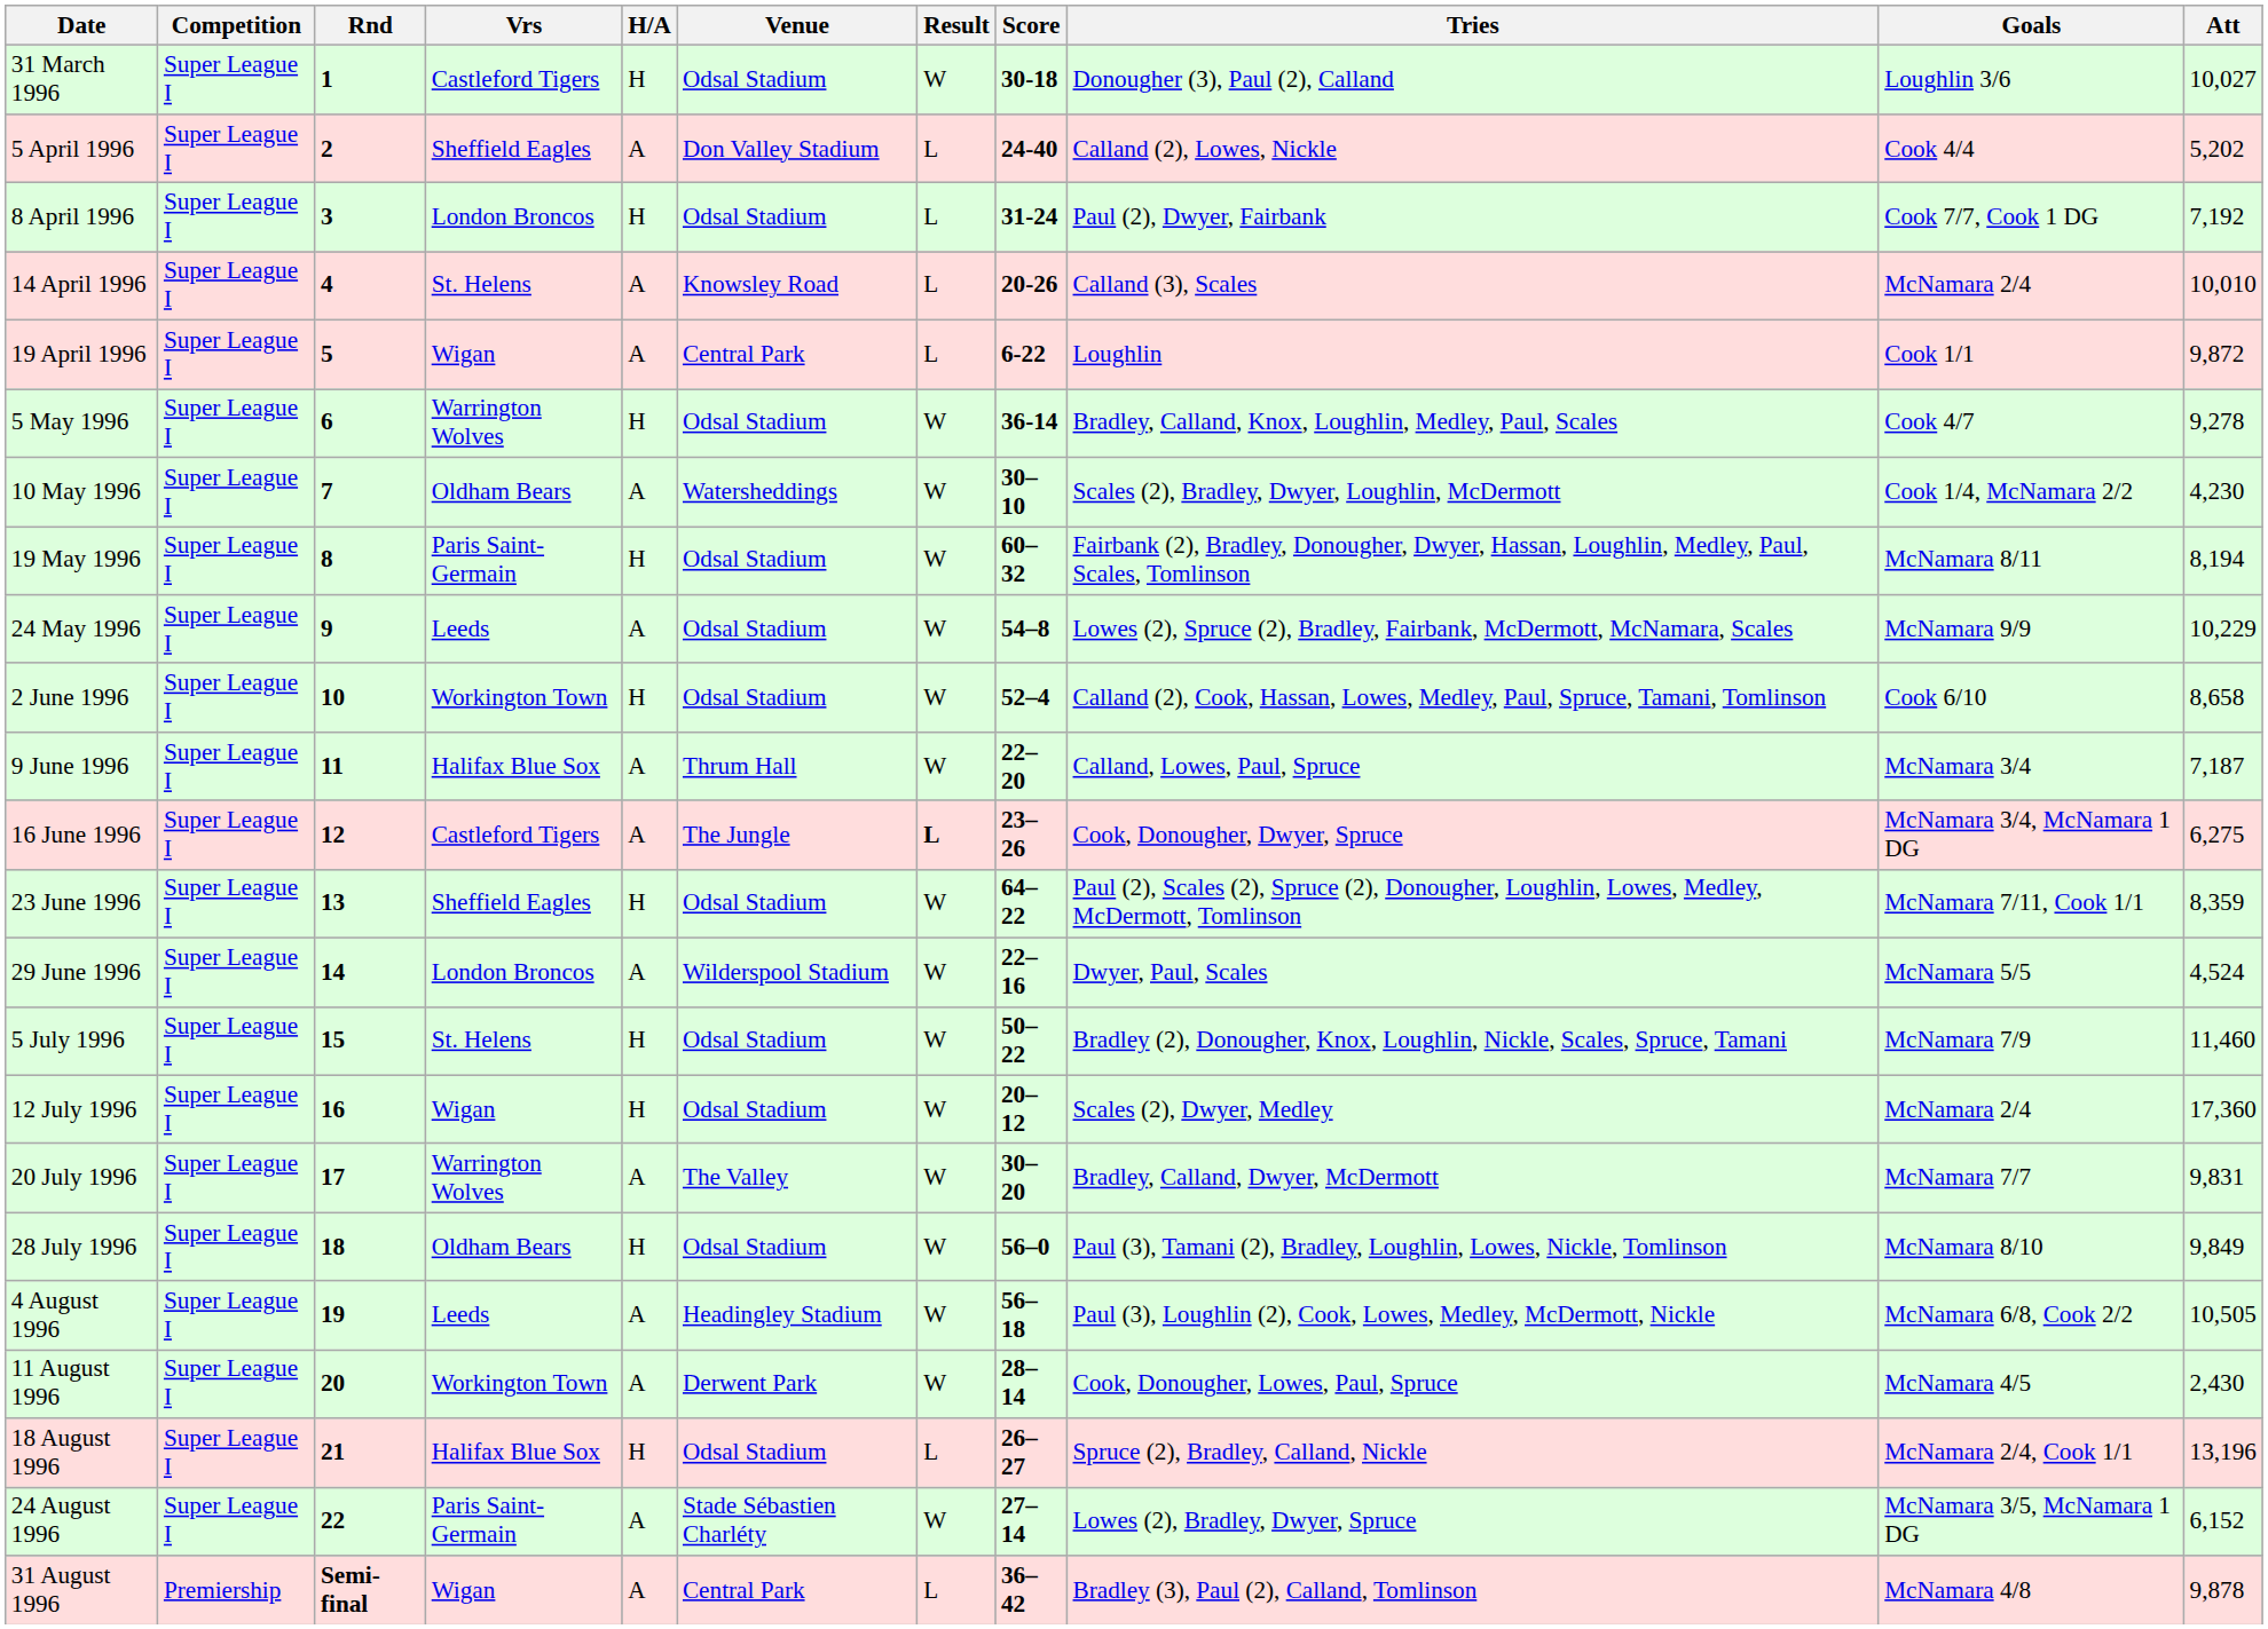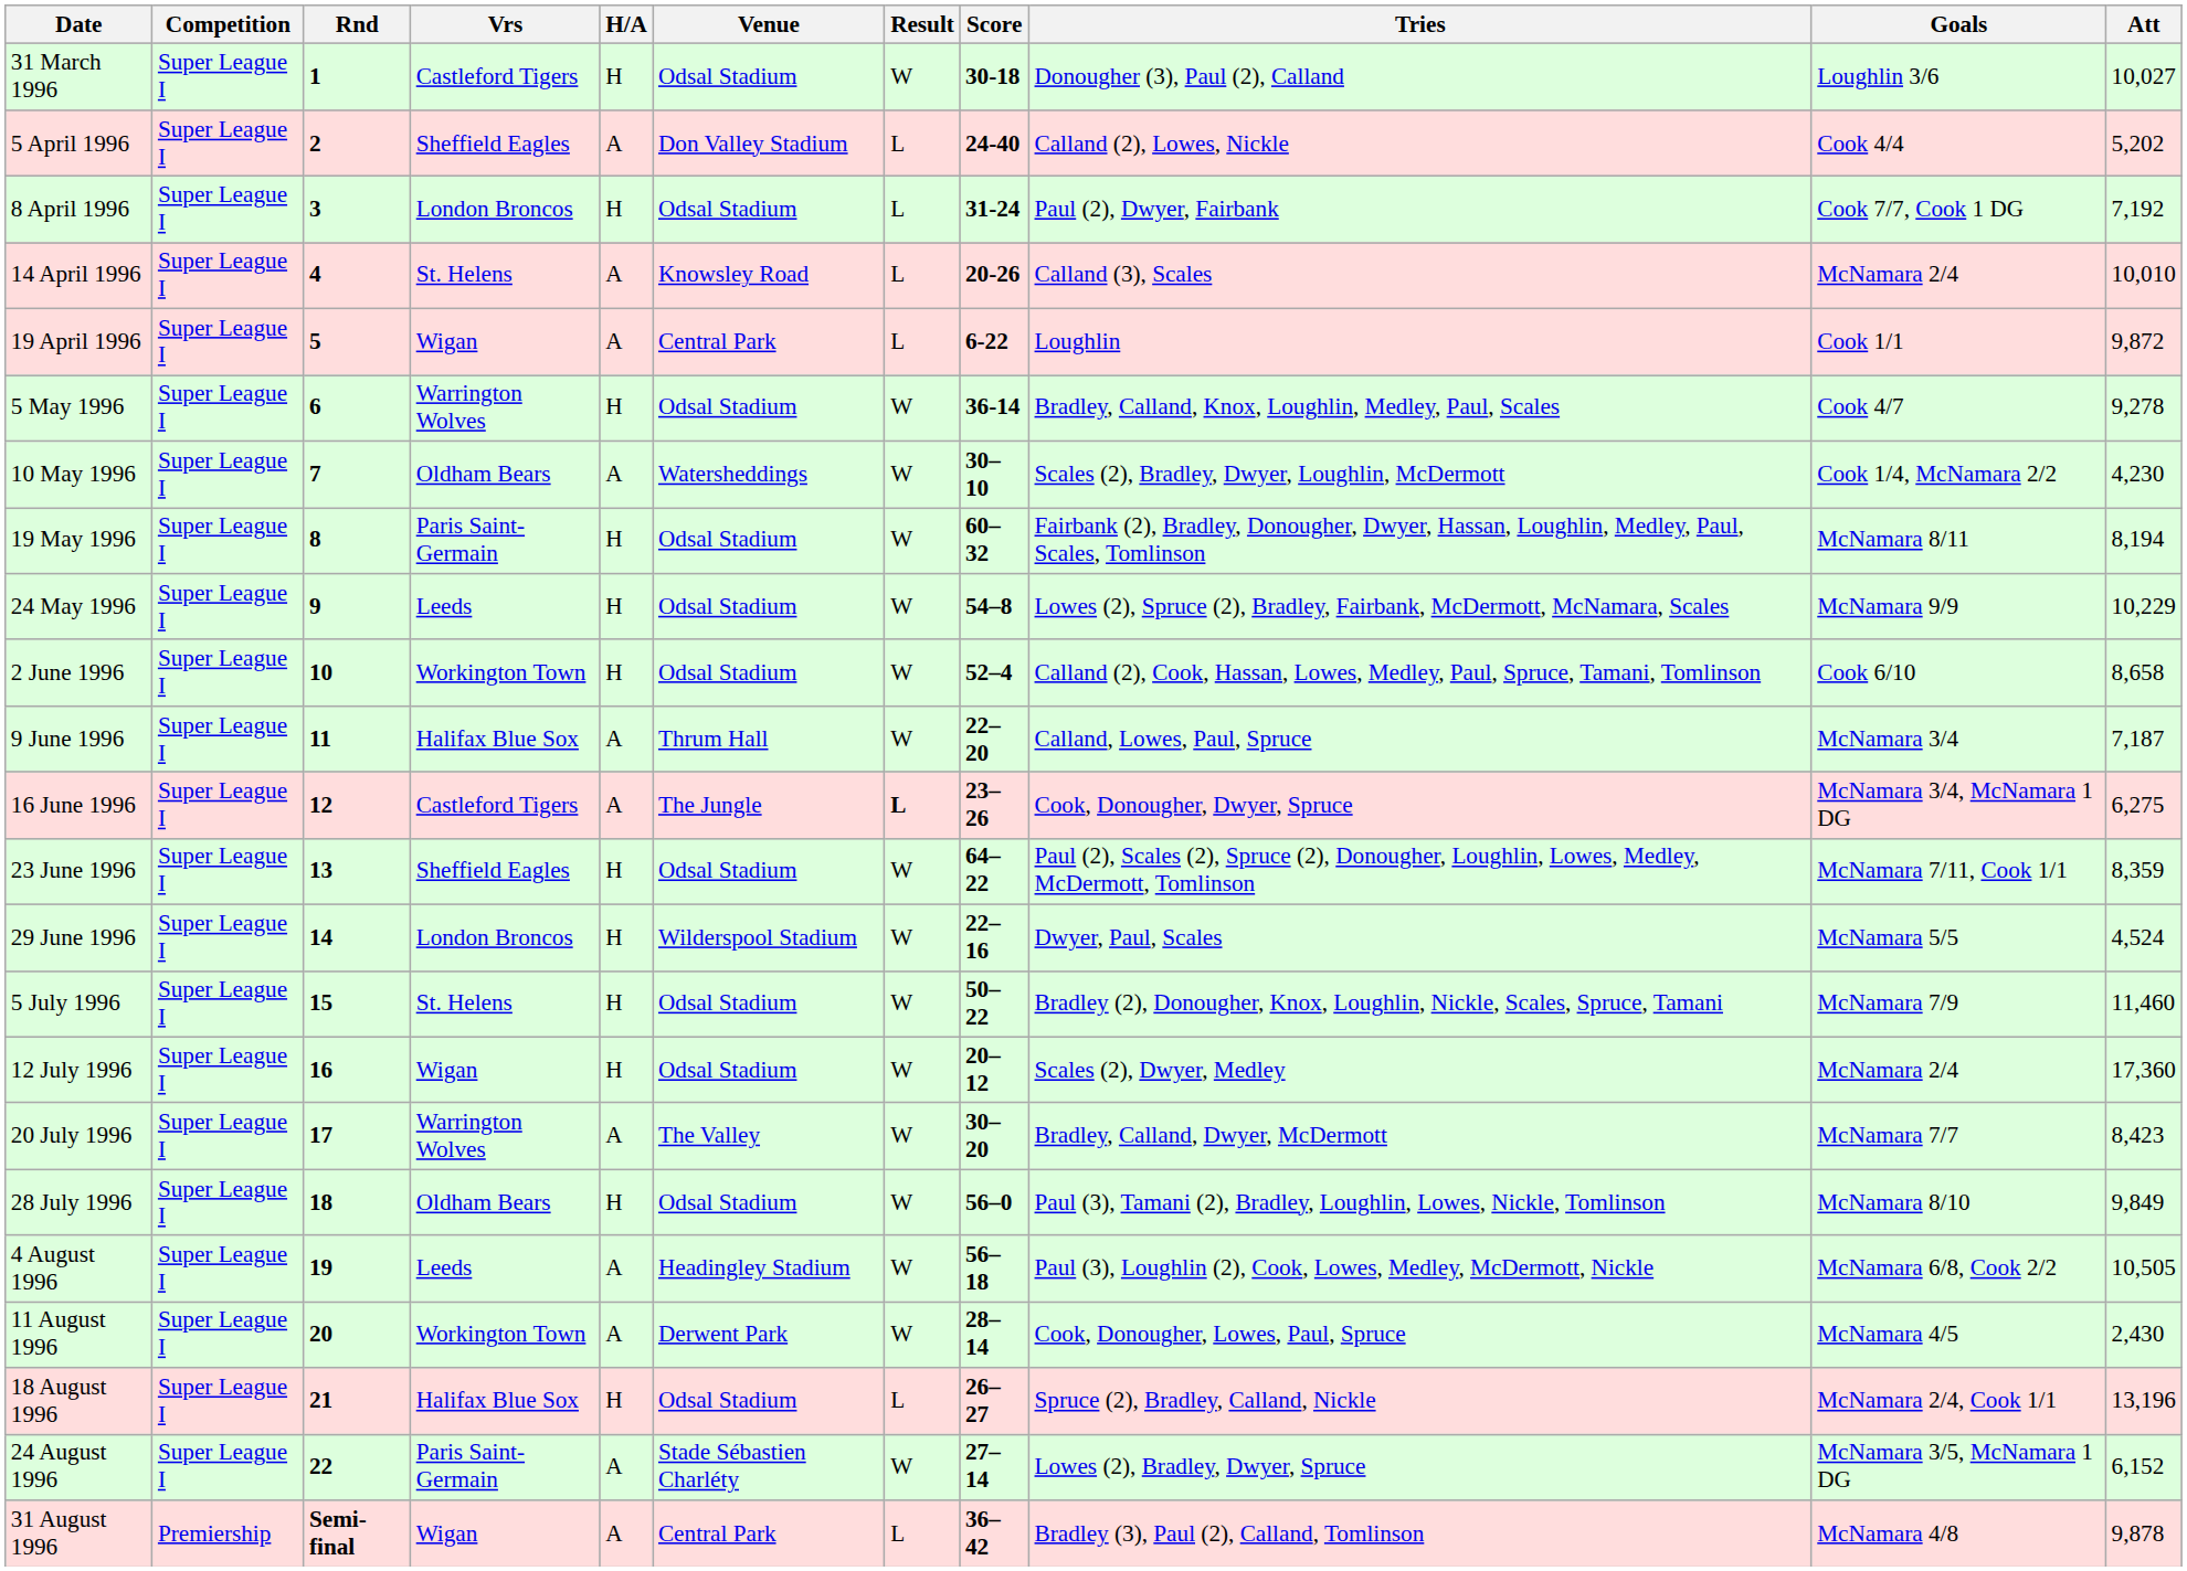 <table class="wikitable" style="font-size:85%; width:100%">
 <tr>
 <th>Date</th>
 <th>Competition</th>
 <th>Rnd</th>
 <th>Vrs</th>
 <th>H/A</th>
 <th>Venue</th>
 <th>Result</th>
 <th>Score</th>
 <th>Tries</th>
 <th>Goals</th>
 <th>Att</th>
 </tr>
 <tr style="background:#ddffdd;" width=20|>
 <td>31 March 1996</td>
 <td><a href='#'>Super League I</a></td>
 <td><strong>1</strong></td>
 <td> <a href='#'>Castleford Tigers</a></td>
 <td>H</td>
 <td><a href='#'>Odsal Stadium</a></td>
 <td>W</td>
 <td><strong>30-18</strong></td>
 <td><a href='#'>Donougher</a> (3), <a href='#'>Paul</a> (2), <a href='#'>Calland</a></td>
 <td><a href='#'>Loughlin</a> 3/6</td>
 <td>10,027</td>
 </tr>
 <tr style="background:#ffdddd;" width=20|>
 <td>5 April 1996</td>
 <td><a href='#'>Super League I</a></td>
 <td><strong>2</strong></td>
 <td> <a href='#'>Sheffield Eagles</a></td>
 <td>A</td>
 <td><a href='#'>Don Valley Stadium</a></td>
 <td>L</td>
 <td><strong>24-40</strong></td>
 <td><a href='#'>Calland</a> (2), <a href='#'>Lowes</a>, <a href='#'>Nickle</a></td>
 <td><a href='#'>Cook</a> 4/4</td>
 <td>5,202</td>
 </tr>
 <tr style="background:#ddffdd;" width=20|>
 <td>8 April 1996</td>
 <td><a href='#'>Super League I</a></td>
 <td><strong>3</strong></td>
 <td> <a href='#'>London Broncos</a></td>
 <td>H</td>
 <td><a href='#'>Odsal Stadium</a></td>
 <td>L</td>
 <td><strong>31-24</strong></td>
 <td><a href='#'>Paul</a> (2), <a href='#'>Dwyer</a>, <a href='#'>Fairbank</a></td>
 <td><a href='#'>Cook</a> 7/7, <a href='#'>Cook</a> 1 DG</td>
 <td>7,192</td>
 </tr>
 <tr style="background:#ffdddd;" width=20|>
 <td>14 April 1996</td>
 <td><a href='#'>Super League I</a></td>
 <td><strong>4</strong></td>
 <td> <a href='#'>St. Helens</a></td>
 <td>A</td>
 <td><a href='#'>Knowsley Road</a></td>
 <td>L</td>
 <td><strong>20-26</strong></td>
 <td><a href='#'>Calland</a> (3), <a href='#'>Scales</a></td>
 <td><a href='#'>McNamara</a> 2/4</td>
 <td>10,010</td>
 </tr>
 <tr style="background:#ffdddd;" width=20|>
 <td>19 April 1996</td>
 <td><a href='#'>Super League I</a></td>
 <td><strong>5</strong></td>
 <td> <a href='#'>Wigan</a></td>
 <td>A</td>
 <td><a href='#'>Central Park</a></td>
 <td>L</td>
 <td><strong>6-22</strong></td>
 <td><a href='#'>Loughlin</a></td>
 <td><a href='#'>Cook</a> 1/1</td>
 <td>9,872</td>
 </tr>
 <tr style="background:#ddffdd;" width=20|>
 <td>5 May 1996</td>
 <td><a href='#'>Super League I</a></td>
 <td><strong>6</strong></td>
 <td> <a href='#'>Warrington Wolves</a></td>
 <td>H</td>
 <td><a href='#'>Odsal Stadium</a></td>
 <td>W</td>
 <td><strong>36-14</strong></td>
 <td><a href='#'>Bradley</a>, <a href='#'>Calland</a>, <a href='#'>Knox</a>, <a href='#'>Loughlin</a>, <a href='#'>Medley</a>, <a href='#'>Paul</a>, <a href='#'>Scales</a></td>
 <td><a href='#'>Cook</a> 4/7</td>
 <td>9,278</td>
 </tr>
 <tr style="background:#ddffdd;" width=20|>
 <td>10 May 1996</td>
 <td><a href='#'>Super League I</a></td>
 <td><strong>7</strong></td>
 <td> <a href='#'>Oldham Bears</a></td>
 <td>A</td>
 <td><a href='#'>Watersheddings</a></td>
 <td>W</td>
 <td><strong>30–10</strong></td>
 <td><a href='#'>Scales</a> (2), <a href='#'>Bradley</a>, <a href='#'>Dwyer</a>, <a href='#'>Loughlin</a>, <a href='#'>McDermott</a></td>
 <td><a href='#'>Cook</a> 1/4, <a href='#'>McNamara</a> 2/2</td>
 <td>4,230</td>
 </tr>
 <tr style="background:#ddffdd;" width=20|>
 <td>19 May 1996</td>
 <td><a href='#'>Super League I</a></td>
 <td><strong>8</strong></td>
 <td> <a href='#'>Paris Saint-Germain</a></td>
 <td>H</td>
 <td><a href='#'>Odsal Stadium</a></td>
 <td>W</td>
 <td><strong>60–32</strong></td>
 <td><a href='#'>Fairbank</a> (2), <a href='#'>Bradley</a>, <a href='#'>Donougher</a>, <a href='#'>Dwyer</a>, <a href='#'>Hassan</a>, <a href='#'>Loughlin</a>, <a href='#'>Medley</a>, <a href='#'>Paul</a>, <a href='#'>Scales</a>, <a href='#'>Tomlinson</a></td>
 <td><a href='#'>McNamara</a> 8/11</td>
 <td>8,194</td>
 </tr>
 <tr style="background:#ddffdd;" width=20|>
 <td>24 May 1996</td>
 <td><a href='#'>Super League I</a></td>
 <td><strong>9</strong></td>
 <td> <a href='#'>Leeds</a></td>
-<td>A</td>
+<td>H</td>
 <td><a href='#'>Odsal Stadium</a></td>
 <td>W</td>
 <td><strong>54–8</strong></td>
 <td><a href='#'>Lowes</a> (2), <a href='#'>Spruce</a> (2), <a href='#'>Bradley</a>, <a href='#'>Fairbank</a>, <a href='#'>McDermott</a>, <a href='#'>McNamara</a>, <a href='#'>Scales</a></td>
 <td><a href='#'>McNamara</a> 9/9</td>
 <td>10,229</td>
 </tr>
 <tr style="background:#ddffdd;" width=20|>
 <td>2 June 1996</td>
 <td><a href='#'>Super League I</a></td>
 <td><strong>10</strong></td>
 <td> <a href='#'>Workington Town</a></td>
 <td>H</td>
 <td><a href='#'>Odsal Stadium</a></td>
 <td>W</td>
 <td><strong>52–4</strong></td>
 <td><a href='#'>Calland</a> (2), <a href='#'>Cook</a>, <a href='#'>Hassan</a>, <a href='#'>Lowes</a>, <a href='#'>Medley</a>, <a href='#'>Paul</a>, <a href='#'>Spruce</a>, <a href='#'>Tamani</a>, <a href='#'>Tomlinson</a></td>
 <td><a href='#'>Cook</a> 6/10</td>
 <td>8,658</td>
 </tr>
 <tr style="background:#ddffdd;" width=20|>
 <td>9 June 1996</td>
 <td><a href='#'>Super League I</a></td>
 <td><strong>11</strong></td>
 <td> <a href='#'>Halifax Blue Sox</a></td>
 <td>A</td>
 <td><a href='#'>Thrum Hall</a></td>
 <td>W</td>
 <td><strong>22–20</strong></td>
 <td><a href='#'>Calland</a>, <a href='#'>Lowes</a>, <a href='#'>Paul</a>, <a href='#'>Spruce</a></td>
 <td><a href='#'>McNamara</a> 3/4</td>
 <td>7,187</td>
 </tr>
 <tr style="background:#ffdddd;" width=20|>
 <td>16 June 1996</td>
 <td><a href='#'>Super League I</a></td>
 <td><strong>12</strong></td>
 <td> <a href='#'>Castleford Tigers</a></td>
 <td>A</td>
 <td><a href='#'>The Jungle</a></td>
 <td><strong>L</strong></td>
 <td><strong>23–26</strong></td>
 <td><a href='#'>Cook</a>, <a href='#'>Donougher</a>, <a href='#'>Dwyer</a>, <a href='#'>Spruce</a></td>
 <td><a href='#'>McNamara</a> 3/4, <a href='#'>McNamara</a> 1 DG</td>
 <td>6,275</td>
 </tr>
 <tr style="background:#ddffdd;" width=20|>
 <td>23 June 1996</td>
 <td><a href='#'>Super League I</a></td>
 <td><strong>13</strong></td>
 <td> <a href='#'>Sheffield Eagles</a></td>
 <td>H</td>
 <td><a href='#'>Odsal Stadium</a></td>
 <td>W</td>
 <td><strong>64–22</strong></td>
 <td><a href='#'>Paul</a> (2), <a href='#'>Scales</a> (2), <a href='#'>Spruce</a> (2), <a href='#'>Donougher</a>, <a href='#'>Loughlin</a>, <a href='#'>Lowes</a>, <a href='#'>Medley</a>, <a href='#'>McDermott</a>, <a href='#'>Tomlinson</a></td>
 <td><a href='#'>McNamara</a> 7/11, <a href='#'>Cook</a> 1/1</td>
 <td>8,359</td>
 </tr>
 <tr style="background:#ddffdd;" width=20|>
 <td>29 June 1996</td>
 <td><a href='#'>Super League I</a></td>
 <td><strong>14</strong></td>
 <td> <a href='#'>London Broncos</a></td>
-<td>A</td>
+<td>H</td>
 <td><a href='#'>Wilderspool Stadium</a></td>
 <td>W</td>
 <td><strong>22–16</strong></td>
 <td><a href='#'>Dwyer</a>, <a href='#'>Paul</a>, <a href='#'>Scales</a></td>
 <td><a href='#'>McNamara</a> 5/5</td>
 <td>4,524</td>
 </tr>
 <tr style="background:#ddffdd;" width=20|>
 <td>5 July 1996</td>
 <td><a href='#'>Super League I</a></td>
 <td><strong>15</strong></td>
 <td> <a href='#'>St. Helens</a></td>
 <td>H</td>
 <td><a href='#'>Odsal Stadium</a></td>
 <td>W</td>
 <td><strong>50–22</strong></td>
 <td><a href='#'>Bradley</a> (2), <a href='#'>Donougher</a>, <a href='#'>Knox</a>, <a href='#'>Loughlin</a>, <a href='#'>Nickle</a>, <a href='#'>Scales</a>, <a href='#'>Spruce</a>, <a href='#'>Tamani</a></td>
 <td><a href='#'>McNamara</a> 7/9</td>
 <td>11,460</td>
 </tr>
 <tr style="background:#ddffdd;" width=20|>
 <td>12 July 1996</td>
 <td><a href='#'>Super League I</a></td>
 <td><strong>16</strong></td>
 <td> <a href='#'>Wigan</a></td>
 <td>H</td>
 <td><a href='#'>Odsal Stadium</a></td>
 <td>W</td>
 <td><strong>20–12</strong></td>
 <td><a href='#'>Scales</a> (2), <a href='#'>Dwyer</a>, <a href='#'>Medley</a></td>
 <td><a href='#'>McNamara</a> 2/4</td>
 <td>17,360</td>
 </tr>
 <tr style="background:#ddffdd;" width=20|>
 <td>20 July 1996</td>
 <td><a href='#'>Super League I</a></td>
 <td><strong>17</strong></td>
 <td> <a href='#'>Warrington Wolves</a></td>
 <td>A</td>
 <td><a href='#'>The Valley</a></td>
 <td>W</td>
 <td><strong>30–20</strong></td>
 <td><a href='#'>Bradley</a>, <a href='#'>Calland</a>, <a href='#'>Dwyer</a>, <a href='#'>McDermott</a></td>
 <td><a href='#'>McNamara</a> 7/7</td>
-<td>9,831</td>
+<td>8,423</td>
 </tr>
 <tr style="background:#ddffdd;" width=20|>
 <td>28 July 1996</td>
 <td><a href='#'>Super League I</a></td>
 <td><strong>18</strong></td>
 <td> <a href='#'>Oldham Bears</a></td>
 <td>H</td>
 <td><a href='#'>Odsal Stadium</a></td>
 <td>W</td>
 <td><strong>56–0</strong></td>
 <td><a href='#'>Paul</a> (3), <a href='#'>Tamani</a> (2), <a href='#'>Bradley</a>, <a href='#'>Loughlin</a>, <a href='#'>Lowes</a>, <a href='#'>Nickle</a>, <a href='#'>Tomlinson</a></td>
 <td><a href='#'>McNamara</a> 8/10</td>
 <td>9,849</td>
 </tr>
 <tr style="background:#ddffdd;" width=20|>
 <td>4 August 1996</td>
 <td><a href='#'>Super League I</a></td>
 <td><strong>19</strong></td>
 <td> <a href='#'>Leeds</a></td>
 <td>A</td>
 <td><a href='#'>Headingley Stadium</a></td>
 <td>W</td>
 <td><strong>56–18</strong></td>
 <td><a href='#'>Paul</a> (3), <a href='#'>Loughlin</a> (2), <a href='#'>Cook</a>, <a href='#'>Lowes</a>, <a href='#'>Medley</a>, <a href='#'>McDermott</a>, <a href='#'>Nickle</a></td>
 <td><a href='#'>McNamara</a> 6/8, <a href='#'>Cook</a> 2/2</td>
 <td>10,505</td>
 </tr>
 <tr style="background:#ddffdd;" width=20|>
 <td>11 August 1996</td>
 <td><a href='#'>Super League I</a></td>
 <td><strong>20</strong></td>
 <td> <a href='#'>Workington Town</a></td>
 <td>A</td>
 <td><a href='#'>Derwent Park</a></td>
 <td>W</td>
 <td><strong>28–14</strong></td>
 <td><a href='#'>Cook</a>, <a href='#'>Donougher</a>, <a href='#'>Lowes</a>, <a href='#'>Paul</a>, <a href='#'>Spruce</a></td>
 <td><a href='#'>McNamara</a> 4/5</td>
 <td>2,430</td>
 </tr>
 <tr style="background:#ffdddd;" width=20|>
 <td>18 August 1996</td>
 <td><a href='#'>Super League I</a></td>
 <td><strong>21</strong></td>
 <td> <a href='#'>Halifax Blue Sox</a></td>
 <td>H</td>
 <td><a href='#'>Odsal Stadium</a></td>
 <td>L</td>
 <td><strong>26–27</strong></td>
 <td><a href='#'>Spruce</a> (2), <a href='#'>Bradley</a>, <a href='#'>Calland</a>, <a href='#'>Nickle</a></td>
 <td><a href='#'>McNamara</a> 2/4, <a href='#'>Cook</a> 1/1</td>
 <td>13,196</td>
 </tr>
 <tr style="background:#ddffdd;" width=20|>
 <td>24 August 1996</td>
 <td><a href='#'>Super League I</a></td>
 <td><strong>22</strong></td>
 <td> <a href='#'>Paris Saint-Germain</a></td>
 <td>A</td>
 <td><a href='#'>Stade Sébastien Charléty</a></td>
 <td>W</td>
 <td><strong>27–14</strong></td>
 <td><a href='#'>Lowes</a> (2), <a href='#'>Bradley</a>, <a href='#'>Dwyer</a>, <a href='#'>Spruce</a></td>
 <td><a href='#'>McNamara</a> 3/5, <a href='#'>McNamara</a> 1 DG</td>
 <td>6,152</td>
 </tr>
 <tr style="background:#ffdddd;" width=20|>
 <td>31 August 1996</td>
 <td><a href='#'>Premiership</a></td>
 <td><strong>Semi-final</strong></td>
 <td> <a href='#'>Wigan</a></td>
 <td>A</td>
 <td><a href='#'>Central Park</a></td>
 <td>L</td>
 <td><strong>36–42</strong></td>
 <td><a href='#'>Bradley</a> (3), <a href='#'>Paul</a> (2), <a href='#'>Calland</a>, <a href='#'>Tomlinson</a></td>
 <td><a href='#'>McNamara</a> 4/8</td>
 <td>9,878</td>
 </tr>
 <tr>
 </tr>
 </table>
